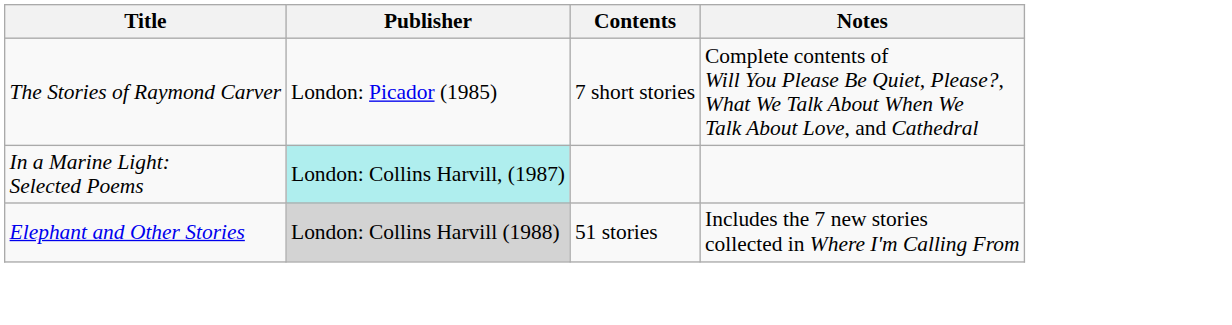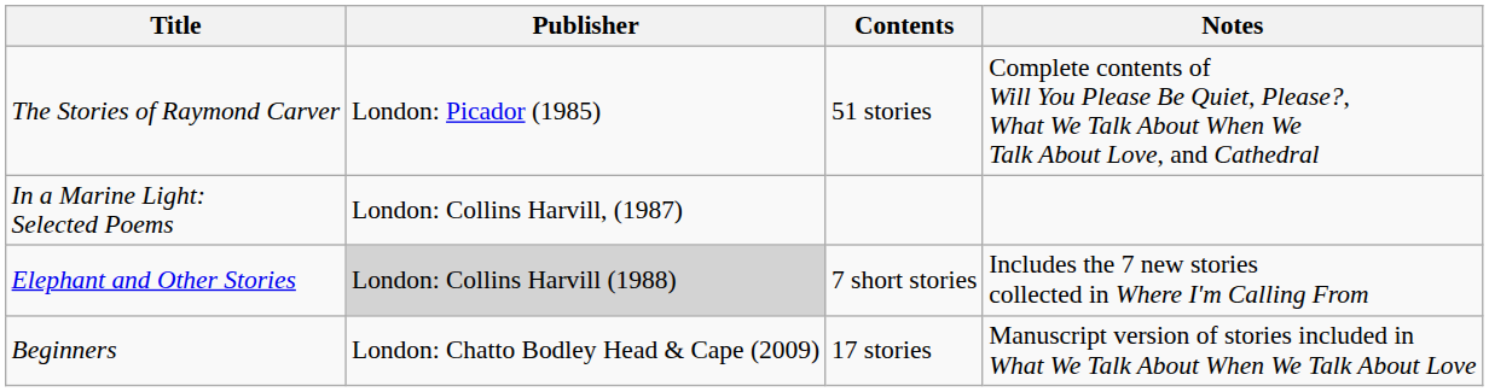 <table class="wikitable">
 <tr>
 <th>Title</th>
 <th>Publisher</th>
 <th>Contents</th>
 <th>Notes</th>
 </tr>
 <tr>
 <td><em>The Stories of Raymond Carver</em></td>
 <td>London: <a href='#'>Picador</a> (1985)</td>
-<td>7 short stories</td>
+<td>51 stories</td>
 <td>Complete contents of<br><em>Will You Please Be Quiet, Please?</em>,<br><em>What We Talk About When We<br>Talk About Love</em>, and <em>Cathedral</em></td>
 </tr>
 <tr>
 <td><em>In a Marine Light:<br>Selected Poems</em></td>
-<td style="background: paleturquoise;">London: Collins Harvill, (1987)</td>
+<td>London: Collins Harvill, (1987)</td>
 <td></td>
 <td></td>
 </tr>
 <tr>
 <td><em><a href='#'>Elephant and Other Stories</a></em></td>
 <td style="background: lightgrey;">London: Collins Harvill (1988)</td>
-<td>51 stories</td>
+<td>7 short stories</td>
 <td>Includes the 7 new stories<br>collected in <em>Where I'm Calling From</em></td>
 </tr>
+<tr>
+<td><em>Beginners</em></td>
+<td>London: Chatto Bodley Head & Cape (2009)</td>
+<td>17 stories</td>
+<td>Manuscript version of stories included in<br><em>What We Talk About When We Talk About Love</em></td>
+</tr>
 </table>
